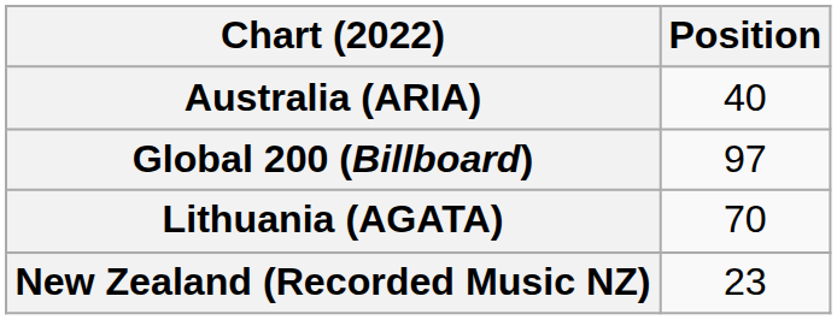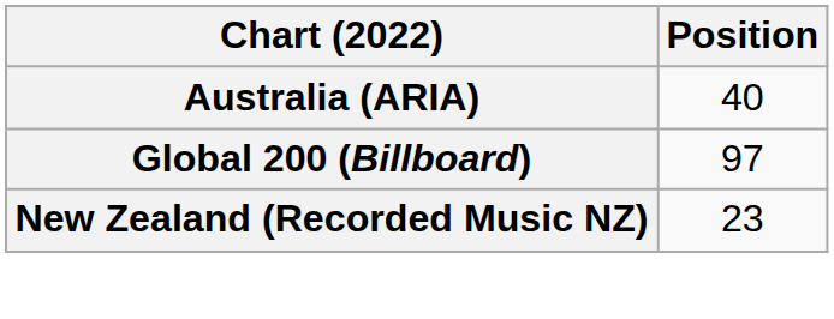 <table class="wikitable sortable plainrowheaders" style="text-align:center">
 <tr>
 <th scope="col">Chart (2022)</th>
 <th scope="col">Position</th>
 </tr>
 <tr>
 <th scope="row">Australia (ARIA)</th>
 <td>40</td>
 </tr>
 <tr>
 <th scope="row">Global 200 (<em>Billboard</em>)</th>
 <td>97</td>
 </tr>
 <tr>
-<th scope="row">Lithuania (AGATA)</th>
-<td>70</td>
-</tr>
-<tr>
 <th scope="row">New Zealand (Recorded Music NZ)</th>
 <td>23</td>
 </tr>
 </table>
